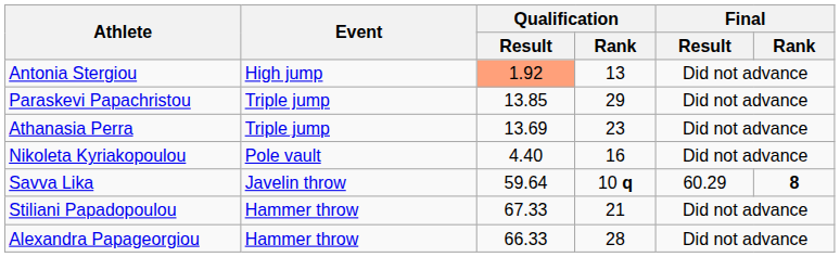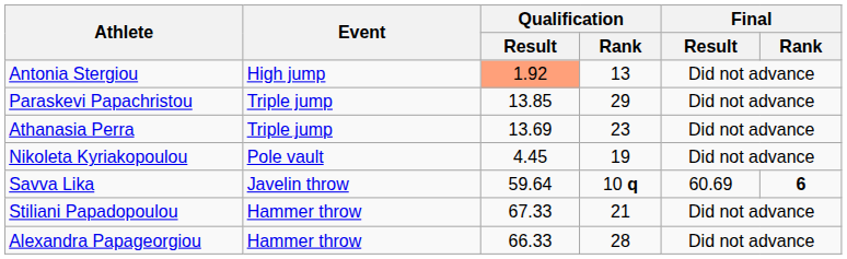 <table class=wikitable style="font-size:95%">
 <tr>
 <th rowspan="2" width=200>Athlete</th>
 <th rowspan="2" width=200>Event</th>
 <th colspan="2" width=150>Qualification</th>
 <th colspan="2" width=150>Final</th>
 </tr>
 <tr>
 <th>Result</th>
 <th>Rank</th>
 <th>Result</th>
 <th>Rank</th>
 </tr>
 <tr>
 <td><a href='#'>Antonia Stergiou</a></td>
 <td><a href='#'>High jump</a></td>
 <td align=center style="background: lightsalmon;">1.92</td>
 <td align=center>13</td>
 <td colspan="2" align=center>Did not advance</td>
 </tr>
 <tr>
 <td><a href='#'>Paraskevi Papachristou</a></td>
 <td><a href='#'>Triple jump</a></td>
 <td align=center>13.85</td>
 <td align=center>29</td>
 <td colspan="2" align=center>Did not advance</td>
 </tr>
 <tr>
 <td><a href='#'>Athanasia Perra</a></td>
 <td><a href='#'>Triple jump</a></td>
 <td align=center>13.69</td>
 <td align=center>23</td>
 <td colspan="2" align=center>Did not advance</td>
 </tr>
 <tr>
 <td><a href='#'>Nikoleta Kyriakopoulou</a></td>
 <td><a href='#'>Pole vault</a></td>
-<td align=center>4.40</td>
-<td align=center>16</td>
+<td align=center>4.45</td>
+<td align=center>19</td>
 <td colspan="2" align=center>Did not advance</td>
 </tr>
 <tr>
 <td><a href='#'>Savva Lika</a></td>
 <td><a href='#'>Javelin throw</a></td>
 <td align=center>59.64</td>
 <td align=center>10 <strong>q</strong></td>
-<td align=center>60.29</td>
-<td align=center><strong>8</strong></td>
+<td align=center>60.69</td>
+<td align=center><strong>6</strong></td>
 </tr>
 <tr>
 <td><a href='#'>Stiliani Papadopoulou</a></td>
 <td><a href='#'>Hammer throw</a></td>
 <td align=center>67.33</td>
 <td align=center>21</td>
 <td colspan="2" align=center>Did not advance</td>
 </tr>
 <tr>
 <td><a href='#'>Alexandra Papageorgiou</a></td>
 <td><a href='#'>Hammer throw</a></td>
 <td align=center>66.33</td>
 <td align=center>28</td>
 <td colspan="2" align=center>Did not advance</td>
 </tr>
 </table>
